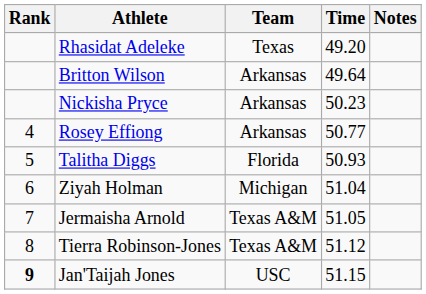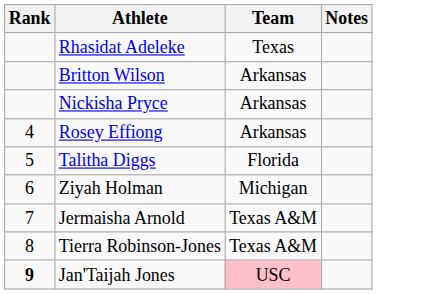 <table class="wikitable sortable" style="text-align:center">
 <tr>
 <th>Rank</th>
 <th>Athlete</th>
 <th>Team</th>
-<th>Time</th>
 <th>Notes</th>
 </tr>
 <tr>
 <td></td>
 <td align=left> <a href='#'>Rhasidat Adeleke</a></td>
 <td>Texas</td>
-<td>49.20</td>
 <td></td>
 </tr>
 <tr>
 <td></td>
 <td align=left> <a href='#'>Britton Wilson</a></td>
 <td>Arkansas</td>
-<td>49.64</td>
 <td></td>
 </tr>
 <tr>
 <td></td>
 <td align=left> <a href='#'>Nickisha Pryce</a></td>
 <td>Arkansas</td>
-<td>50.23</td>
 <td></td>
 </tr>
 <tr>
 <td>4</td>
 <td align=left> <a href='#'>Rosey Effiong</a></td>
 <td>Arkansas</td>
-<td>50.77</td>
 <td></td>
 </tr>
 <tr>
 <td>5</td>
 <td align=left> <a href='#'>Talitha Diggs</a></td>
 <td>Florida</td>
-<td>50.93</td>
 <td></td>
 </tr>
 <tr>
 <td>6</td>
 <td align=left> Ziyah Holman</td>
 <td>Michigan</td>
-<td>51.04</td>
 <td></td>
 </tr>
 <tr>
 <td>7</td>
 <td align=left> Jermaisha Arnold</td>
 <td>Texas A&M</td>
-<td>51.05</td>
 <td></td>
 </tr>
 <tr>
 <td>8</td>
 <td align=left> Tierra Robinson-Jones</td>
 <td>Texas A&M</td>
-<td>51.12</td>
 <td></td>
 </tr>
 <tr>
 <td><strong>9</strong></td>
 <td align=left> Jan'Taijah Jones</td>
-<td>USC</td>
-<td>51.15</td>
+<td style="background: pink;">USC</td>
 <td></td>
 </tr>
 </table>
